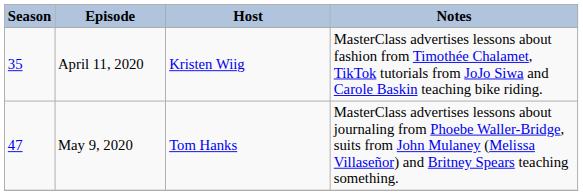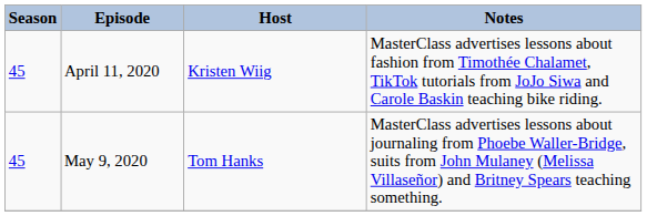 <table class="wikitable" style="width:100%;">
 <tr>
 <th style="background:#B0C4DE;" width="5%">Season</th>
 <th style="background:#B0C4DE;" width="20%">Episode</th>
 <th style="background:#B0C4DE;" width="30%">Host</th>
 <th style="background:#B0C4DE;" width="45%">Notes</th>
 </tr>
 <tr>
-<td><a href='#'>35</a></td>
+<td><a href='#'>45</a></td>
 <td>April 11, 2020</td>
 <td><a href='#'>Kristen Wiig</a></td>
 <td>MasterClass advertises lessons about fashion from <a href='#'>Timothée Chalamet</a>, <a href='#'>TikTok</a> tutorials from <a href='#'>JoJo Siwa</a> and <a href='#'>Carole Baskin</a> teaching bike riding.</td>
 </tr>
 <tr>
-<td><a href='#'>47</a></td>
+<td><a href='#'>45</a></td>
 <td>May 9, 2020</td>
 <td><a href='#'>Tom Hanks</a></td>
 <td>MasterClass advertises lessons about journaling from <a href='#'>Phoebe Waller-Bridge</a>, suits from <a href='#'>John Mulaney</a> (<a href='#'>Melissa Villaseñor</a>) and <a href='#'>Britney Spears</a> teaching something.</td>
 </tr>
 <tr>
 </tr>
 </table>
